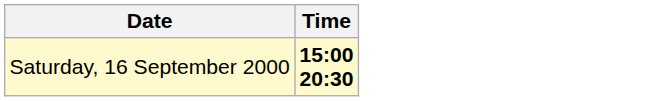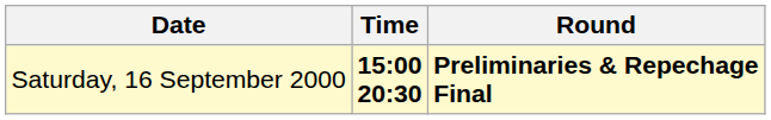 <table class="wikitable">
 <tr>
 <th>Date</th>
 <th>Time</th>
+<th>Round</th>
 </tr>
 <tr>
 <td style=background:lemonchiffon>Saturday, 16 September 2000</td>
 <td style=background:lemonchiffon><strong>15:00<br>20:30</strong></td>
+<td style=background:lemonchiffon><strong>Preliminaries & Repechage<br>Final</strong></td>
 </tr>
 </table>
